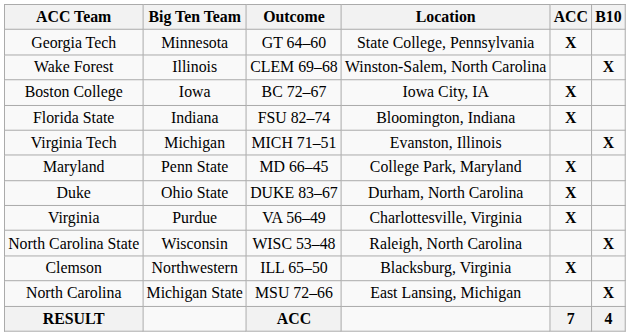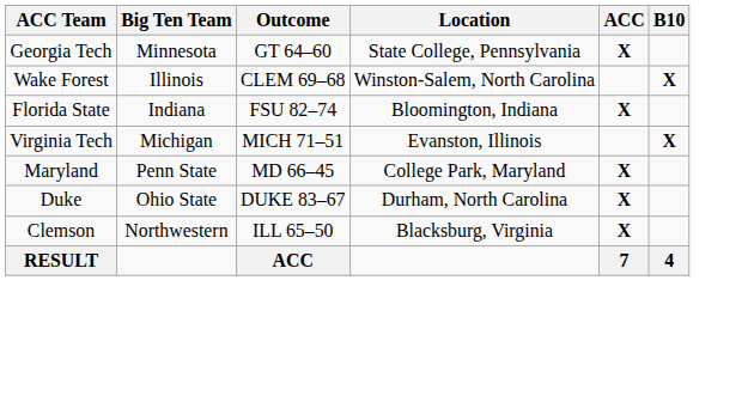 <table class="wikitable sortable">
 <tr align="center">
 <th>ACC Team</th>
 <th>Big Ten Team</th>
 <th>Outcome</th>
 <th>Location</th>
 <th>ACC</th>
 <th>B10</th>
 </tr>
 <tr align="center">
 <td>Georgia Tech</td>
 <td>Minnesota</td>
 <td>GT 64–60</td>
 <td>State College, Pennsylvania</td>
 <td><strong>X</strong></td>
 <td></td>
 </tr>
 <tr align="center">
 <td>Wake Forest</td>
 <td>Illinois</td>
 <td>CLEM 69–68</td>
 <td>Winston-Salem, North Carolina</td>
 <td></td>
 <td><strong>X</strong></td>
-</tr>
-<tr align="center">
-<td>Boston College</td>
-<td>Iowa</td>
-<td>BC 72–67</td>
-<td>Iowa City, IA</td>
-<td><strong>X</strong></td>
-<td></td>
 </tr>
 <tr align="center">
 <td>Florida State</td>
 <td>Indiana</td>
 <td>FSU 82–74</td>
 <td>Bloomington, Indiana</td>
 <td><strong>X</strong></td>
 <td></td>
 </tr>
 <tr align="center">
 <td>Virginia Tech</td>
 <td>Michigan</td>
 <td>MICH 71–51</td>
 <td>Evanston, Illinois</td>
 <td></td>
 <td><strong>X</strong></td>
 </tr>
 <tr align="center">
 <td>Maryland</td>
 <td>Penn State</td>
 <td>MD 66–45</td>
 <td>College Park, Maryland</td>
 <td><strong>X</strong></td>
 <td></td>
 </tr>
 <tr align="center">
 <td>Duke</td>
 <td>Ohio State</td>
 <td>DUKE 83–67</td>
 <td>Durham, North Carolina</td>
 <td><strong>X</strong></td>
 <td></td>
 </tr>
 <tr align="center">
-<td>Virginia</td>
-<td>Purdue</td>
-<td>VA 56–49</td>
-<td>Charlottesville, Virginia</td>
-<td><strong>X</strong></td>
-<td></td>
-</tr>
-<tr align="center">
-<td>North Carolina State</td>
-<td>Wisconsin</td>
-<td>WISC 53–48</td>
-<td>Raleigh, North Carolina</td>
-<td></td>
-<td><strong>X</strong></td>
-</tr>
-<tr align="center">
 <td>Clemson</td>
 <td>Northwestern</td>
 <td>ILL 65–50</td>
 <td>Blacksburg, Virginia</td>
 <td><strong>X</strong></td>
 <td></td>
-</tr>
-<tr align="center">
-<td>North Carolina</td>
-<td>Michigan State</td>
-<td>MSU 72–66</td>
-<td>East Lansing, Michigan</td>
-<td></td>
-<td><strong>X</strong></td>
 </tr>
 <tr align="center">
 <th>RESULT</th>
 <td></td>
 <th><strong>ACC</strong></th>
 <td></td>
 <th><strong>7</strong></th>
 <th><strong>4</strong></th>
 </tr>
 </table>
